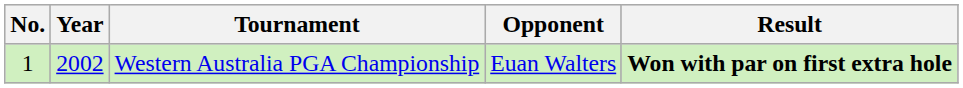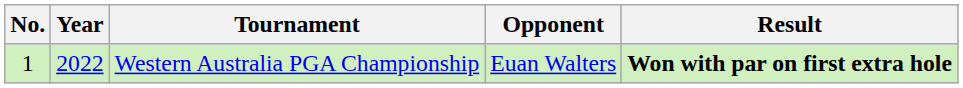 <table class="wikitable" style="font-size:95%;">
 <tr>
 <th>No.</th>
 <th>Year</th>
 <th>Tournament</th>
 <th>Opponent</th>
 <th>Result</th>
 </tr>
 <tr style="background:#D0F0C0;">
 <td align=center>1</td>
-<td><a href='#'>2002</a></td>
+<td><a href='#'>2022</a></td>
 <td><a href='#'>Western Australia PGA Championship</a></td>
 <td> <a href='#'>Euan Walters</a></td>
 <td><strong>Won with par on first extra hole</strong></td>
 </tr>
 </table>
